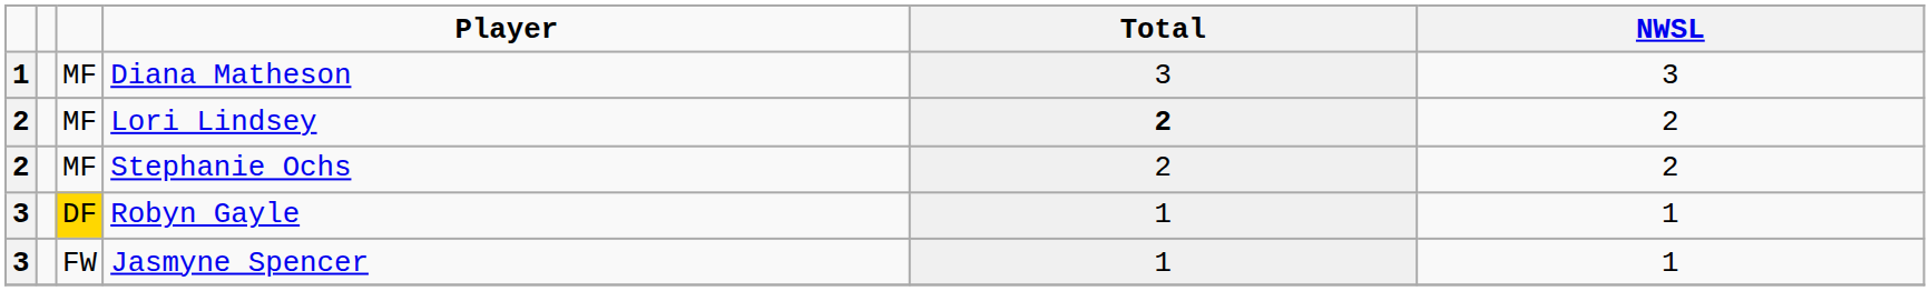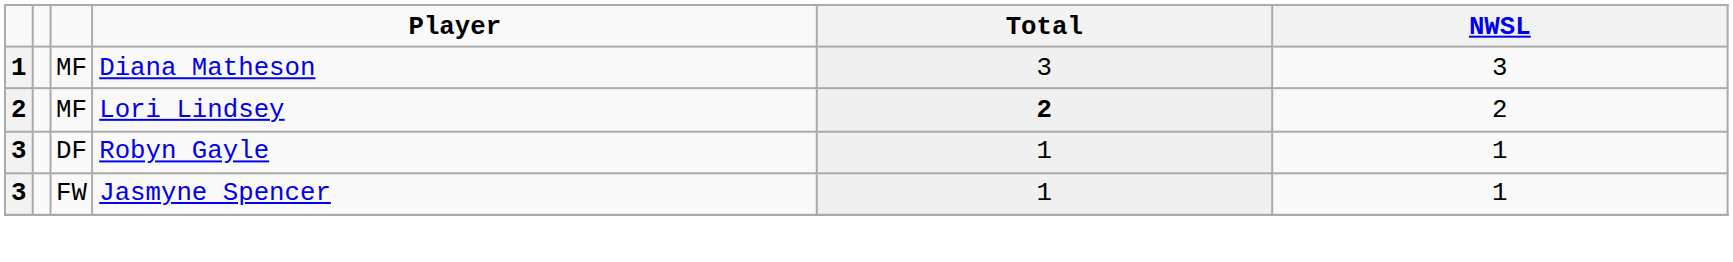 <table class="wikitable" style="text-align:center;">
 <tr>
 <td style="width:1%;"><strong></strong></td>
 <td style="width:1%;"><strong></strong></td>
 <td style="width:1%;"><strong></strong></td>
 <td style="width:42%;"><strong>Player</strong></td>
 <th width=80>Total</th>
 <th width=80><a href='#'>NWSL</a></th>
 </tr>
 <tr>
 <th>1</th>
 <td></td>
 <td>MF</td>
 <td style="text-align: left;"><a href='#'>Diana Matheson</a></td>
 <td style="background: #F0F0F0;">3</td>
 <td>3</td>
 </tr>
 <tr>
 <th>2</th>
 <td></td>
 <td>MF</td>
 <td style="text-align: left;"><a href='#'>Lori Lindsey</a></td>
 <td style="background: #F0F0F0;"><strong>2</strong></td>
 <td>2</td>
 </tr>
 <tr>
-<th>2</th>
-<td></td>
-<td>MF</td>
-<td style="text-align: left;"><a href='#'>Stephanie Ochs</a></td>
-<td style="background: #F0F0F0;">2</td>
-<td>2</td>
-</tr>
-<tr>
 <th>3</th>
 <td></td>
-<td style="background: gold;">DF</td>
+<td>DF</td>
 <td style="text-align: left;"><a href='#'>Robyn Gayle</a></td>
 <td style="background: #F0F0F0;">1</td>
 <td>1</td>
 </tr>
 <tr>
 <th>3</th>
 <td></td>
 <td>FW</td>
 <td style="text-align: left;"><a href='#'>Jasmyne Spencer</a></td>
 <td style="background: #F0F0F0;">1</td>
 <td>1</td>
 </tr>
 <tr>
 </tr>
 </table>
